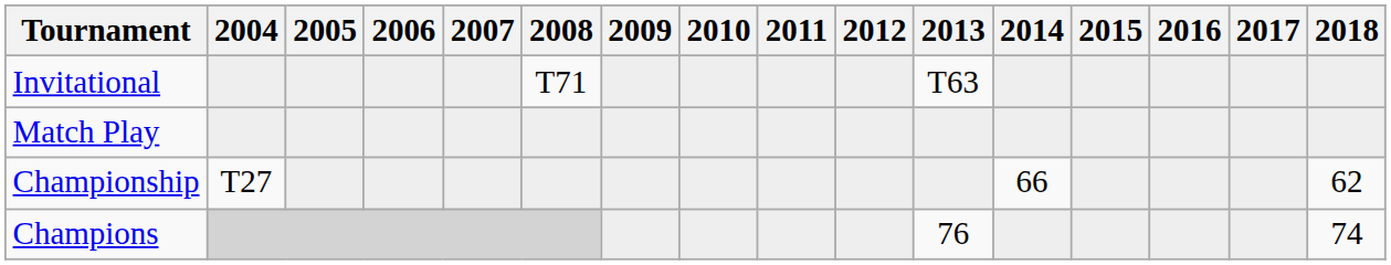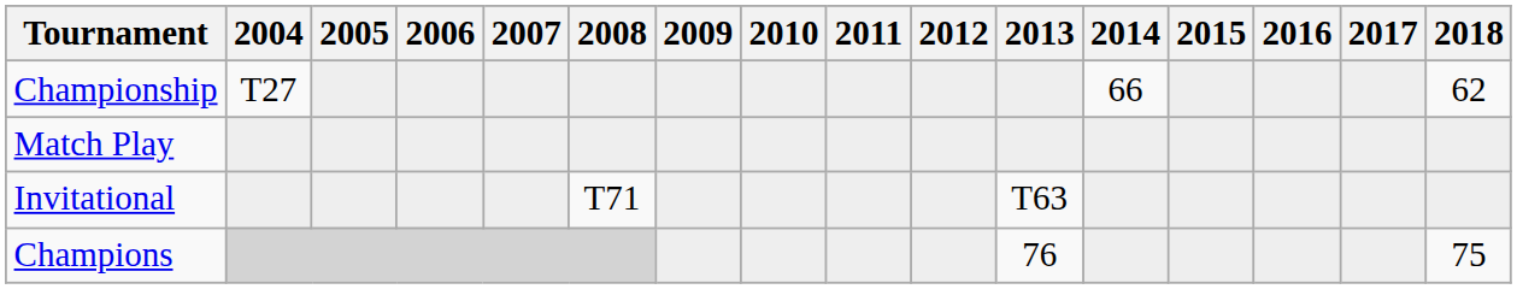 <table class="wikitable" style="text-align:center;">
 <tr>
 <th>Tournament</th>
 <th>2004</th>
 <th>2005</th>
 <th>2006</th>
 <th>2007</th>
 <th>2008</th>
 <th>2009</th>
 <th>2010</th>
 <th>2011</th>
 <th>2012</th>
 <th>2013</th>
 <th>2014</th>
 <th>2015</th>
 <th>2016</th>
 <th>2017</th>
 <th>2018</th>
 </tr>
 <tr>
-<td align="left"><a href='#'>Invitational</a></td>
-<td style="background:#eeeeee;"></td>
-<td style="background:#eeeeee;"></td>
-<td style="background:#eeeeee;"></td>
-<td style="background:#eeeeee;"></td>
-<td>T71</td>
-<td style="background:#eeeeee;"></td>
-<td style="background:#eeeeee;"></td>
-<td style="background:#eeeeee;"></td>
-<td style="background:#eeeeee;"></td>
-<td>T63</td>
+<td align="left"><a href='#'>Championship</a></td>
+<td>T27</td>
 <td style="background:#eeeeee;"></td>
 <td style="background:#eeeeee;"></td>
 <td style="background:#eeeeee;"></td>
 <td style="background:#eeeeee;"></td>
 <td style="background:#eeeeee;"></td>
+<td style="background:#eeeeee;"></td>
+<td style="background:#eeeeee;"></td>
+<td style="background:#eeeeee;"></td>
+<td style="background:#eeeeee;"></td>
+<td>66</td>
+<td style="background:#eeeeee;"></td>
+<td style="background:#eeeeee;"></td>
+<td style="background:#eeeeee;"></td>
+<td>62</td>
 </tr>
 <tr>
 <td align="left"><a href='#'>Match Play</a></td>
 <td style="background:#eeeeee;"></td>
 <td style="background:#eeeeee;"></td>
 <td style="background:#eeeeee;"></td>
 <td style="background:#eeeeee;"></td>
 <td style="background:#eeeeee;"></td>
 <td style="background:#eeeeee;"></td>
 <td style="background:#eeeeee;"></td>
 <td style="background:#eeeeee;"></td>
 <td style="background:#eeeeee;"></td>
 <td style="background:#eeeeee;"></td>
 <td style="background:#eeeeee;"></td>
 <td style="background:#eeeeee;"></td>
 <td style="background:#eeeeee;"></td>
 <td style="background:#eeeeee;"></td>
 <td style="background:#eeeeee;"></td>
 </tr>
 <tr>
-<td align="left"><a href='#'>Championship</a></td>
-<td>T27</td>
+<td align="left"><a href='#'>Invitational</a></td>
+<td style="background:#eeeeee;"></td>
+<td style="background:#eeeeee;"></td>
+<td style="background:#eeeeee;"></td>
+<td style="background:#eeeeee;"></td>
+<td>T71</td>
+<td style="background:#eeeeee;"></td>
+<td style="background:#eeeeee;"></td>
+<td style="background:#eeeeee;"></td>
+<td style="background:#eeeeee;"></td>
+<td>T63</td>
 <td style="background:#eeeeee;"></td>
 <td style="background:#eeeeee;"></td>
 <td style="background:#eeeeee;"></td>
 <td style="background:#eeeeee;"></td>
 <td style="background:#eeeeee;"></td>
-<td style="background:#eeeeee;"></td>
-<td style="background:#eeeeee;"></td>
-<td style="background:#eeeeee;"></td>
-<td style="background:#eeeeee;"></td>
-<td>66</td>
-<td style="background:#eeeeee;"></td>
-<td style="background:#eeeeee;"></td>
-<td style="background:#eeeeee;"></td>
-<td>62</td>
 </tr>
 <tr>
 <td align="left"><a href='#'>Champions</a></td>
 <td colspan=5 style="background:#D3D3D3;"></td>
 <td style="background:#eeeeee;"></td>
 <td style="background:#eeeeee;"></td>
 <td style="background:#eeeeee;"></td>
 <td style="background:#eeeeee;"></td>
 <td>76</td>
 <td style="background:#eeeeee;"></td>
 <td style="background:#eeeeee;"></td>
 <td style="background:#eeeeee;"></td>
 <td style="background:#eeeeee;"></td>
-<td>74</td>
+<td>75</td>
 </tr>
 </table>
